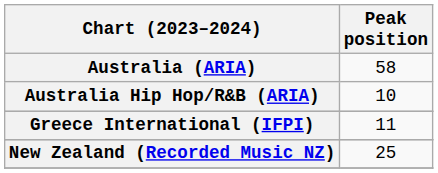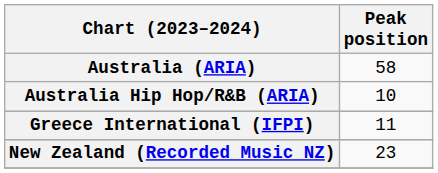 <table class="wikitable sortable plainrowheaders" style="text-align:center">
 <tr>
 <th scope="col">Chart (2023–2024)</th>
 <th scope="col">Peak<br>position</th>
 </tr>
 <tr>
 <th scope="row">Australia (<a href='#'>ARIA</a>)</th>
 <td>58</td>
 </tr>
 <tr>
 <th scope="row">Australia Hip Hop/R&B (<a href='#'>ARIA</a>)</th>
 <td>10</td>
 </tr>
 <tr>
 </tr>
 <tr>
 </tr>
 <tr>
 <th scope="row">Greece International (<a href='#'>IFPI</a>)</th>
 <td>11</td>
 </tr>
 <tr>
 </tr>
 <tr>
 <th scope="row">New Zealand (<a href='#'>Recorded Music NZ</a>)</th>
-<td>25</td>
+<td>23</td>
 </tr>
 <tr>
 </tr>
 <tr>
 </tr>
 <tr>
 </tr>
 <tr>
 </tr>
 <tr>
 </tr>
 </table>
